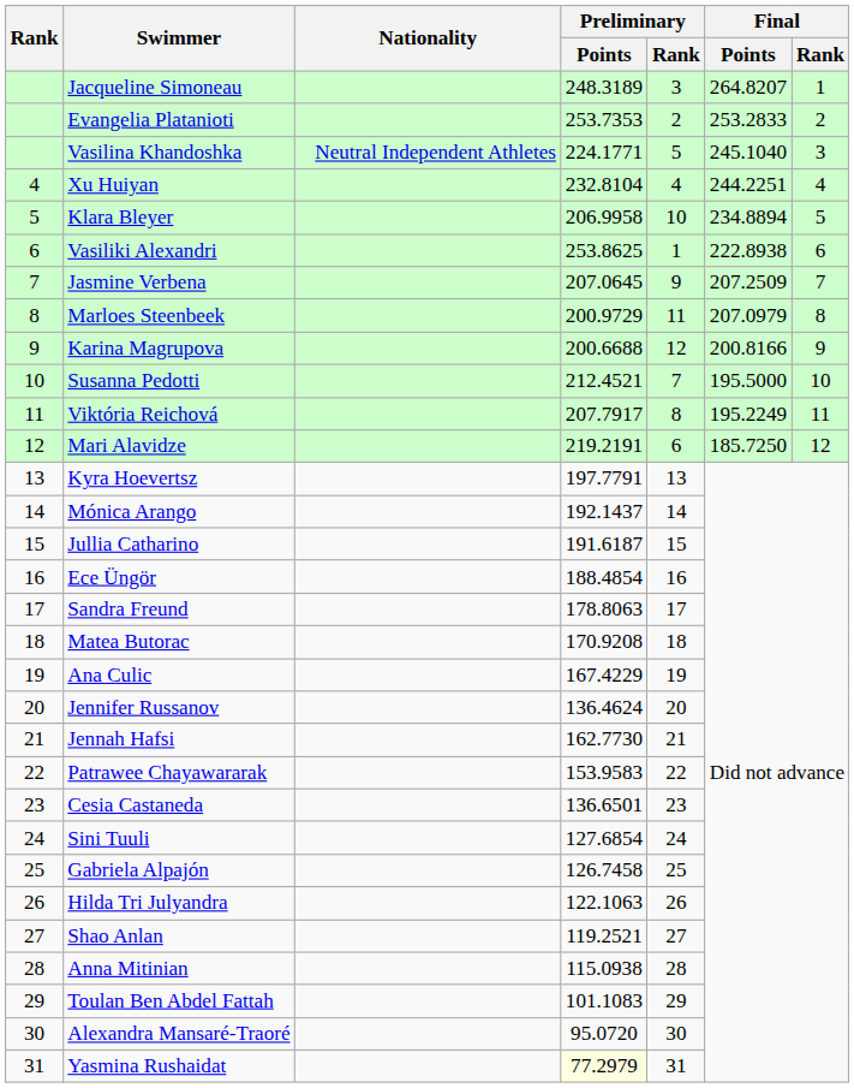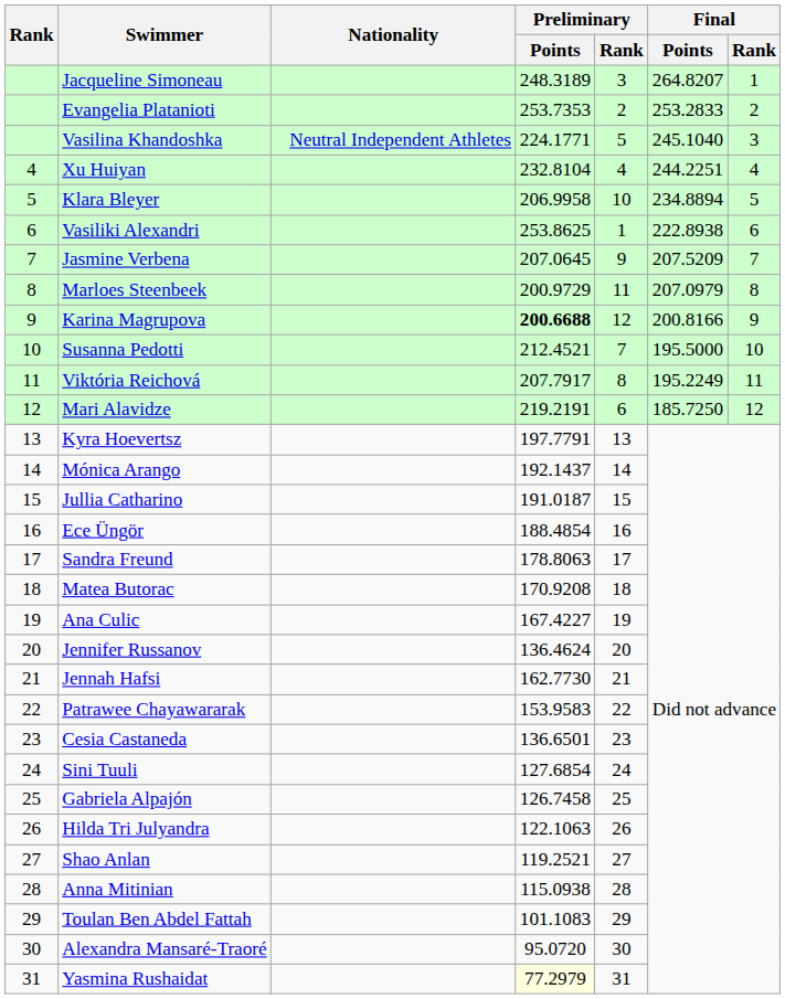 <table class="wikitable sortable" style="text-align:center">
 <tr>
 <th rowspan=2>Rank</th>
 <th rowspan=2>Swimmer</th>
 <th rowspan=2>Nationality</th>
 <th colspan=2>Preliminary</th>
 <th colspan=2>Final</th>
 </tr>
 <tr>
 <th>Points</th>
 <th>Rank</th>
 <th>Points</th>
 <th>Rank</th>
 </tr>
 <tr bgcolor=ccffcc>
 <td></td>
 <td align=left><a href='#'>Jacqueline Simoneau</a></td>
 <td align=left></td>
 <td>248.3189</td>
 <td>3</td>
 <td>264.8207</td>
 <td>1</td>
 </tr>
 <tr bgcolor=ccffcc>
 <td></td>
 <td align=left><a href='#'>Evangelia Platanioti</a></td>
 <td align=left></td>
 <td>253.7353</td>
 <td>2</td>
 <td>253.2833</td>
 <td>2</td>
 </tr>
 <tr bgcolor=ccffcc>
 <td></td>
 <td align=left><a href='#'>Vasilina Khandoshka</a></td>
 <td align=left>   <a href='#'>Neutral Independent Athletes</a></td>
 <td>224.1771</td>
 <td>5</td>
 <td>245.1040</td>
 <td>3</td>
 </tr>
 <tr bgcolor=ccffcc>
 <td>4</td>
 <td align=left><a href='#'>Xu Huiyan</a></td>
 <td align=left></td>
 <td>232.8104</td>
 <td>4</td>
 <td>244.2251</td>
 <td>4</td>
 </tr>
 <tr bgcolor=ccffcc>
 <td>5</td>
 <td align=left><a href='#'>Klara Bleyer</a></td>
 <td align=left></td>
 <td>206.9958</td>
 <td>10</td>
 <td>234.8894</td>
 <td>5</td>
 </tr>
 <tr bgcolor=ccffcc>
 <td>6</td>
 <td align=left><a href='#'>Vasiliki Alexandri</a></td>
 <td align=left></td>
 <td>253.8625</td>
 <td>1</td>
 <td>222.8938</td>
 <td>6</td>
 </tr>
 <tr bgcolor=ccffcc>
 <td>7</td>
 <td align=left><a href='#'>Jasmine Verbena</a></td>
 <td align=left></td>
 <td>207.0645</td>
 <td>9</td>
-<td>207.2509</td>
+<td>207.5209</td>
 <td>7</td>
 </tr>
 <tr bgcolor=ccffcc>
 <td>8</td>
 <td align=left><a href='#'>Marloes Steenbeek</a></td>
 <td align=left></td>
 <td>200.9729</td>
 <td>11</td>
 <td>207.0979</td>
 <td>8</td>
 </tr>
 <tr bgcolor=ccffcc>
 <td>9</td>
 <td align=left><a href='#'>Karina Magrupova</a></td>
 <td align=left></td>
-<td>200.6688</td>
+<td><strong>200.6688</strong></td>
 <td>12</td>
 <td>200.8166</td>
 <td>9</td>
 </tr>
 <tr bgcolor=ccffcc>
 <td>10</td>
 <td align=left><a href='#'>Susanna Pedotti</a></td>
 <td align=left></td>
 <td>212.4521</td>
 <td>7</td>
 <td>195.5000</td>
 <td>10</td>
 </tr>
 <tr bgcolor=ccffcc>
 <td>11</td>
 <td align=left><a href='#'>Viktória Reichová</a></td>
 <td align=left></td>
 <td>207.7917</td>
 <td>8</td>
 <td>195.2249</td>
 <td>11</td>
 </tr>
 <tr bgcolor=ccffcc>
 <td>12</td>
 <td align=left><a href='#'>Mari Alavidze</a></td>
 <td align=left></td>
 <td>219.2191</td>
 <td>6</td>
 <td>185.7250</td>
 <td>12</td>
 </tr>
 <tr>
 <td>13</td>
 <td align=left><a href='#'>Kyra Hoevertsz</a></td>
 <td align=left></td>
 <td>197.7791</td>
 <td>13</td>
 <td colspan=2 rowspan=19>Did not advance</td>
 </tr>
 <tr>
 <td>14</td>
 <td align=left><a href='#'>Mónica Arango</a></td>
 <td align=left></td>
 <td>192.1437</td>
 <td>14</td>
 </tr>
 <tr>
 <td>15</td>
 <td align=left><a href='#'>Jullia Catharino</a></td>
 <td align=left></td>
-<td>191.6187</td>
+<td>191.0187</td>
 <td>15</td>
 </tr>
 <tr>
 <td>16</td>
 <td align=left><a href='#'>Ece Üngör</a></td>
 <td align=left></td>
 <td>188.4854</td>
 <td>16</td>
 </tr>
 <tr>
 <td>17</td>
 <td align=left><a href='#'>Sandra Freund</a></td>
 <td align=left></td>
 <td>178.8063</td>
 <td>17</td>
 </tr>
 <tr>
 <td>18</td>
 <td align=left><a href='#'>Matea Butorac</a></td>
 <td align=left></td>
 <td>170.9208</td>
 <td>18</td>
 </tr>
 <tr>
 <td>19</td>
 <td align=left><a href='#'>Ana Culic</a></td>
 <td align=left></td>
-<td>167.4229</td>
+<td>167.4227</td>
 <td>19</td>
 </tr>
 <tr>
 <td>20</td>
 <td align=left><a href='#'>Jennifer Russanov</a></td>
 <td align=left></td>
 <td>136.4624</td>
 <td>20</td>
 </tr>
 <tr>
 <td>21</td>
 <td align=left><a href='#'>Jennah Hafsi</a></td>
 <td align=left></td>
 <td>162.7730</td>
 <td>21</td>
 </tr>
 <tr>
 <td>22</td>
 <td align=left><a href='#'>Patrawee Chayawararak</a></td>
 <td align=left></td>
 <td>153.9583</td>
 <td>22</td>
 </tr>
 <tr>
 <td>23</td>
 <td align=left><a href='#'>Cesia Castaneda</a></td>
 <td align=left></td>
 <td>136.6501</td>
 <td>23</td>
 </tr>
 <tr>
 <td>24</td>
 <td align=left><a href='#'>Sini Tuuli</a></td>
 <td align=left></td>
 <td>127.6854</td>
 <td>24</td>
 </tr>
 <tr>
 <td>25</td>
 <td align=left><a href='#'>Gabriela Alpajón</a></td>
 <td align=left></td>
 <td>126.7458</td>
 <td>25</td>
 </tr>
 <tr>
 <td>26</td>
 <td align=left><a href='#'>Hilda Tri Julyandra</a></td>
 <td align=left></td>
 <td>122.1063</td>
 <td>26</td>
 </tr>
 <tr>
 <td>27</td>
 <td align=left><a href='#'>Shao Anlan</a></td>
 <td align=left></td>
 <td>119.2521</td>
 <td>27</td>
 </tr>
 <tr>
 <td>28</td>
 <td align=left><a href='#'>Anna Mitinian</a></td>
 <td align=left></td>
 <td>115.0938</td>
 <td>28</td>
 </tr>
 <tr>
 <td>29</td>
 <td align=left><a href='#'>Toulan Ben Abdel Fattah</a></td>
 <td align=left></td>
 <td>101.1083</td>
 <td>29</td>
 </tr>
 <tr>
 <td>30</td>
 <td align=left><a href='#'>Alexandra Mansaré-Traoré</a></td>
 <td align=left></td>
 <td>95.0720</td>
 <td>30</td>
 </tr>
 <tr>
 <td>31</td>
 <td align=left><a href='#'>Yasmina Rushaidat</a></td>
 <td align=left></td>
 <td style="background: lightyellow;">77.2979</td>
 <td>31</td>
 </tr>
 </table>
